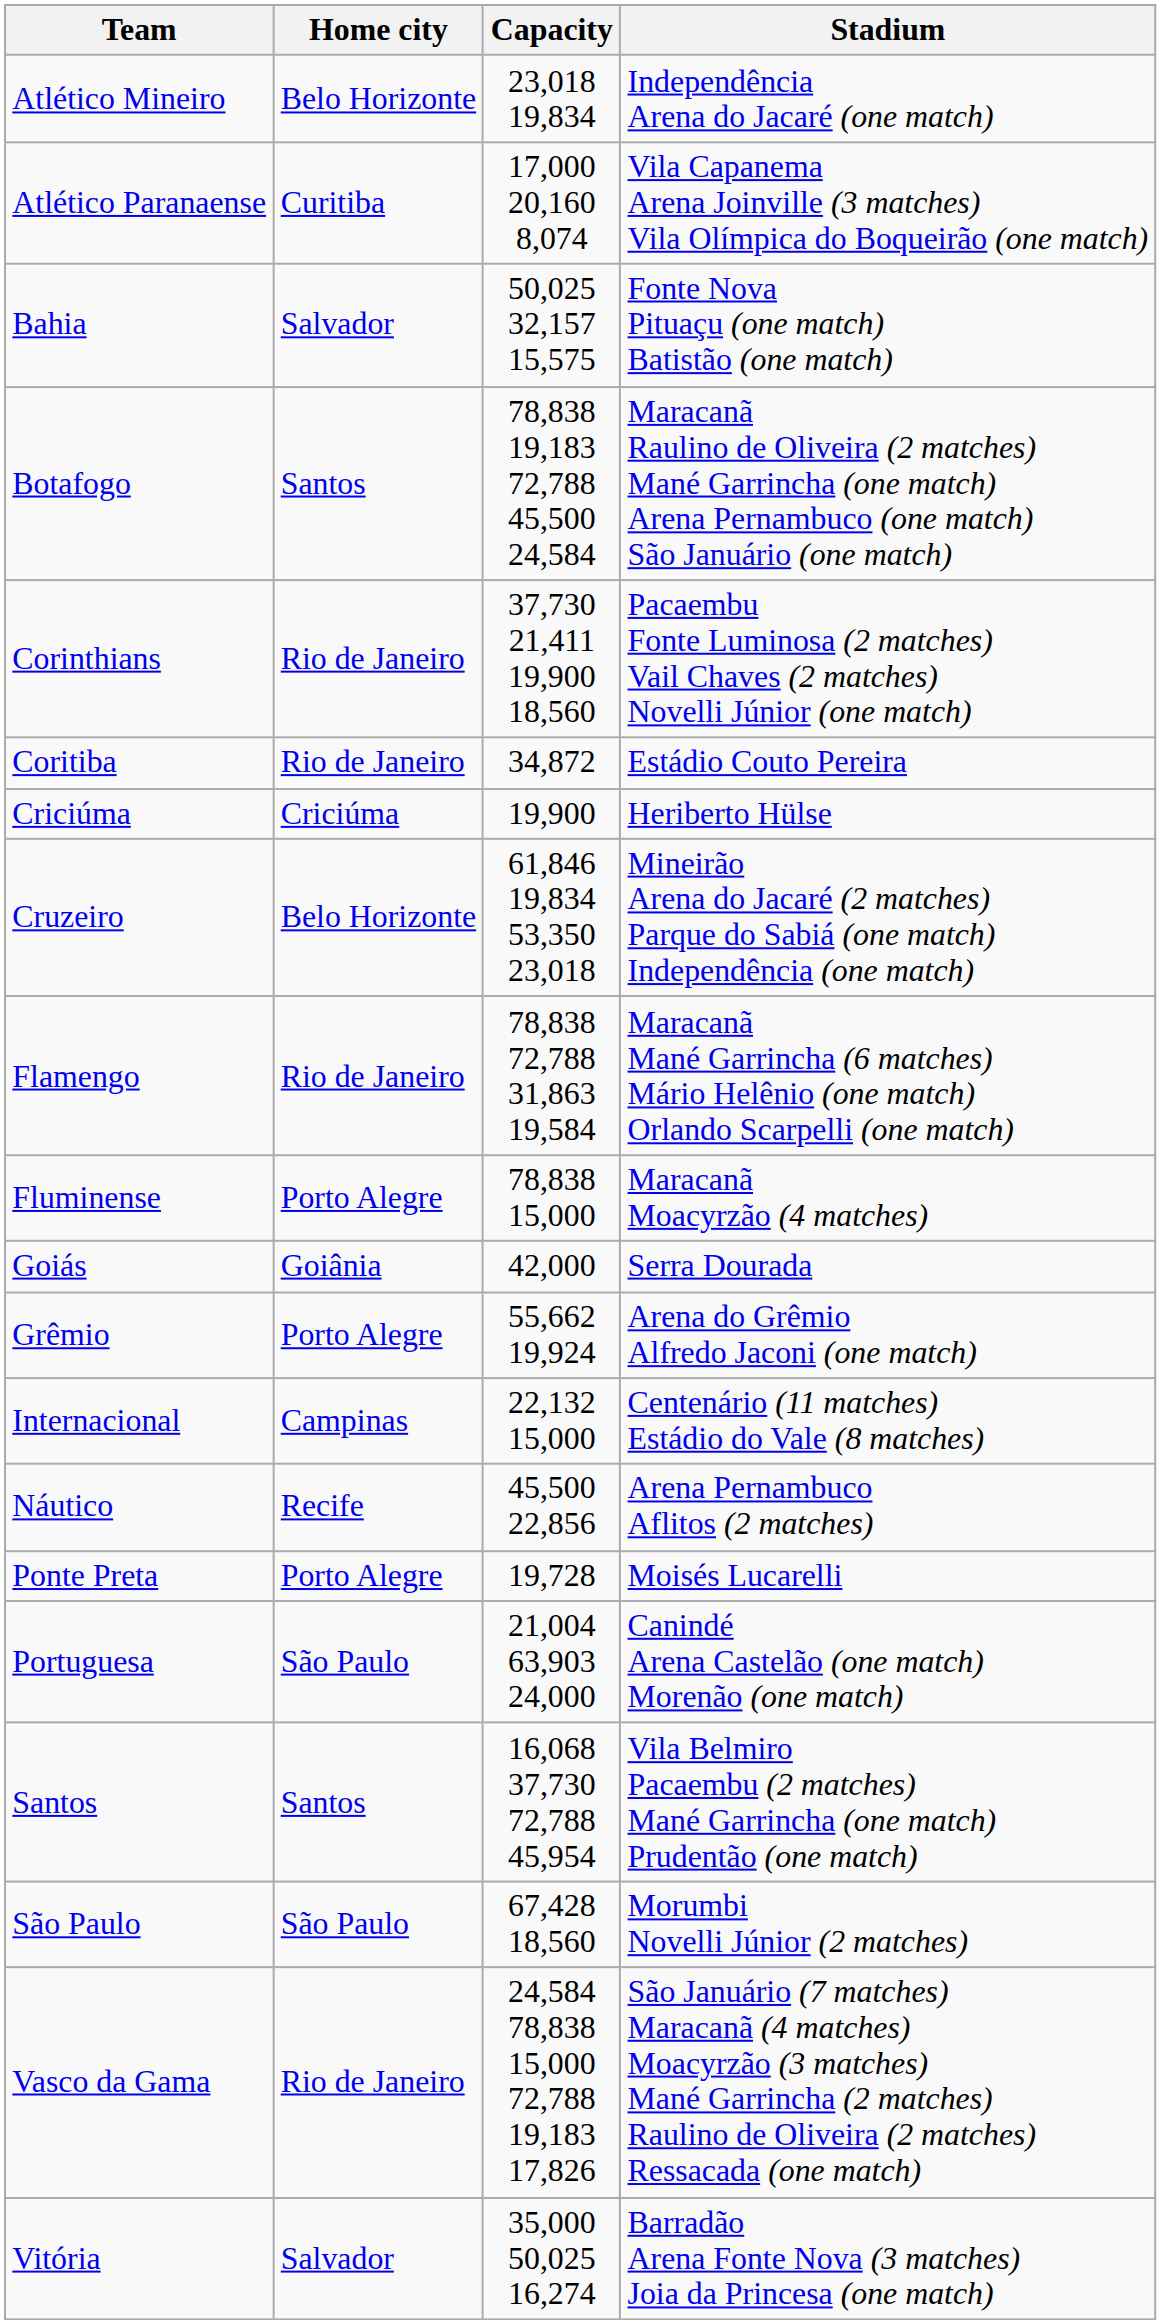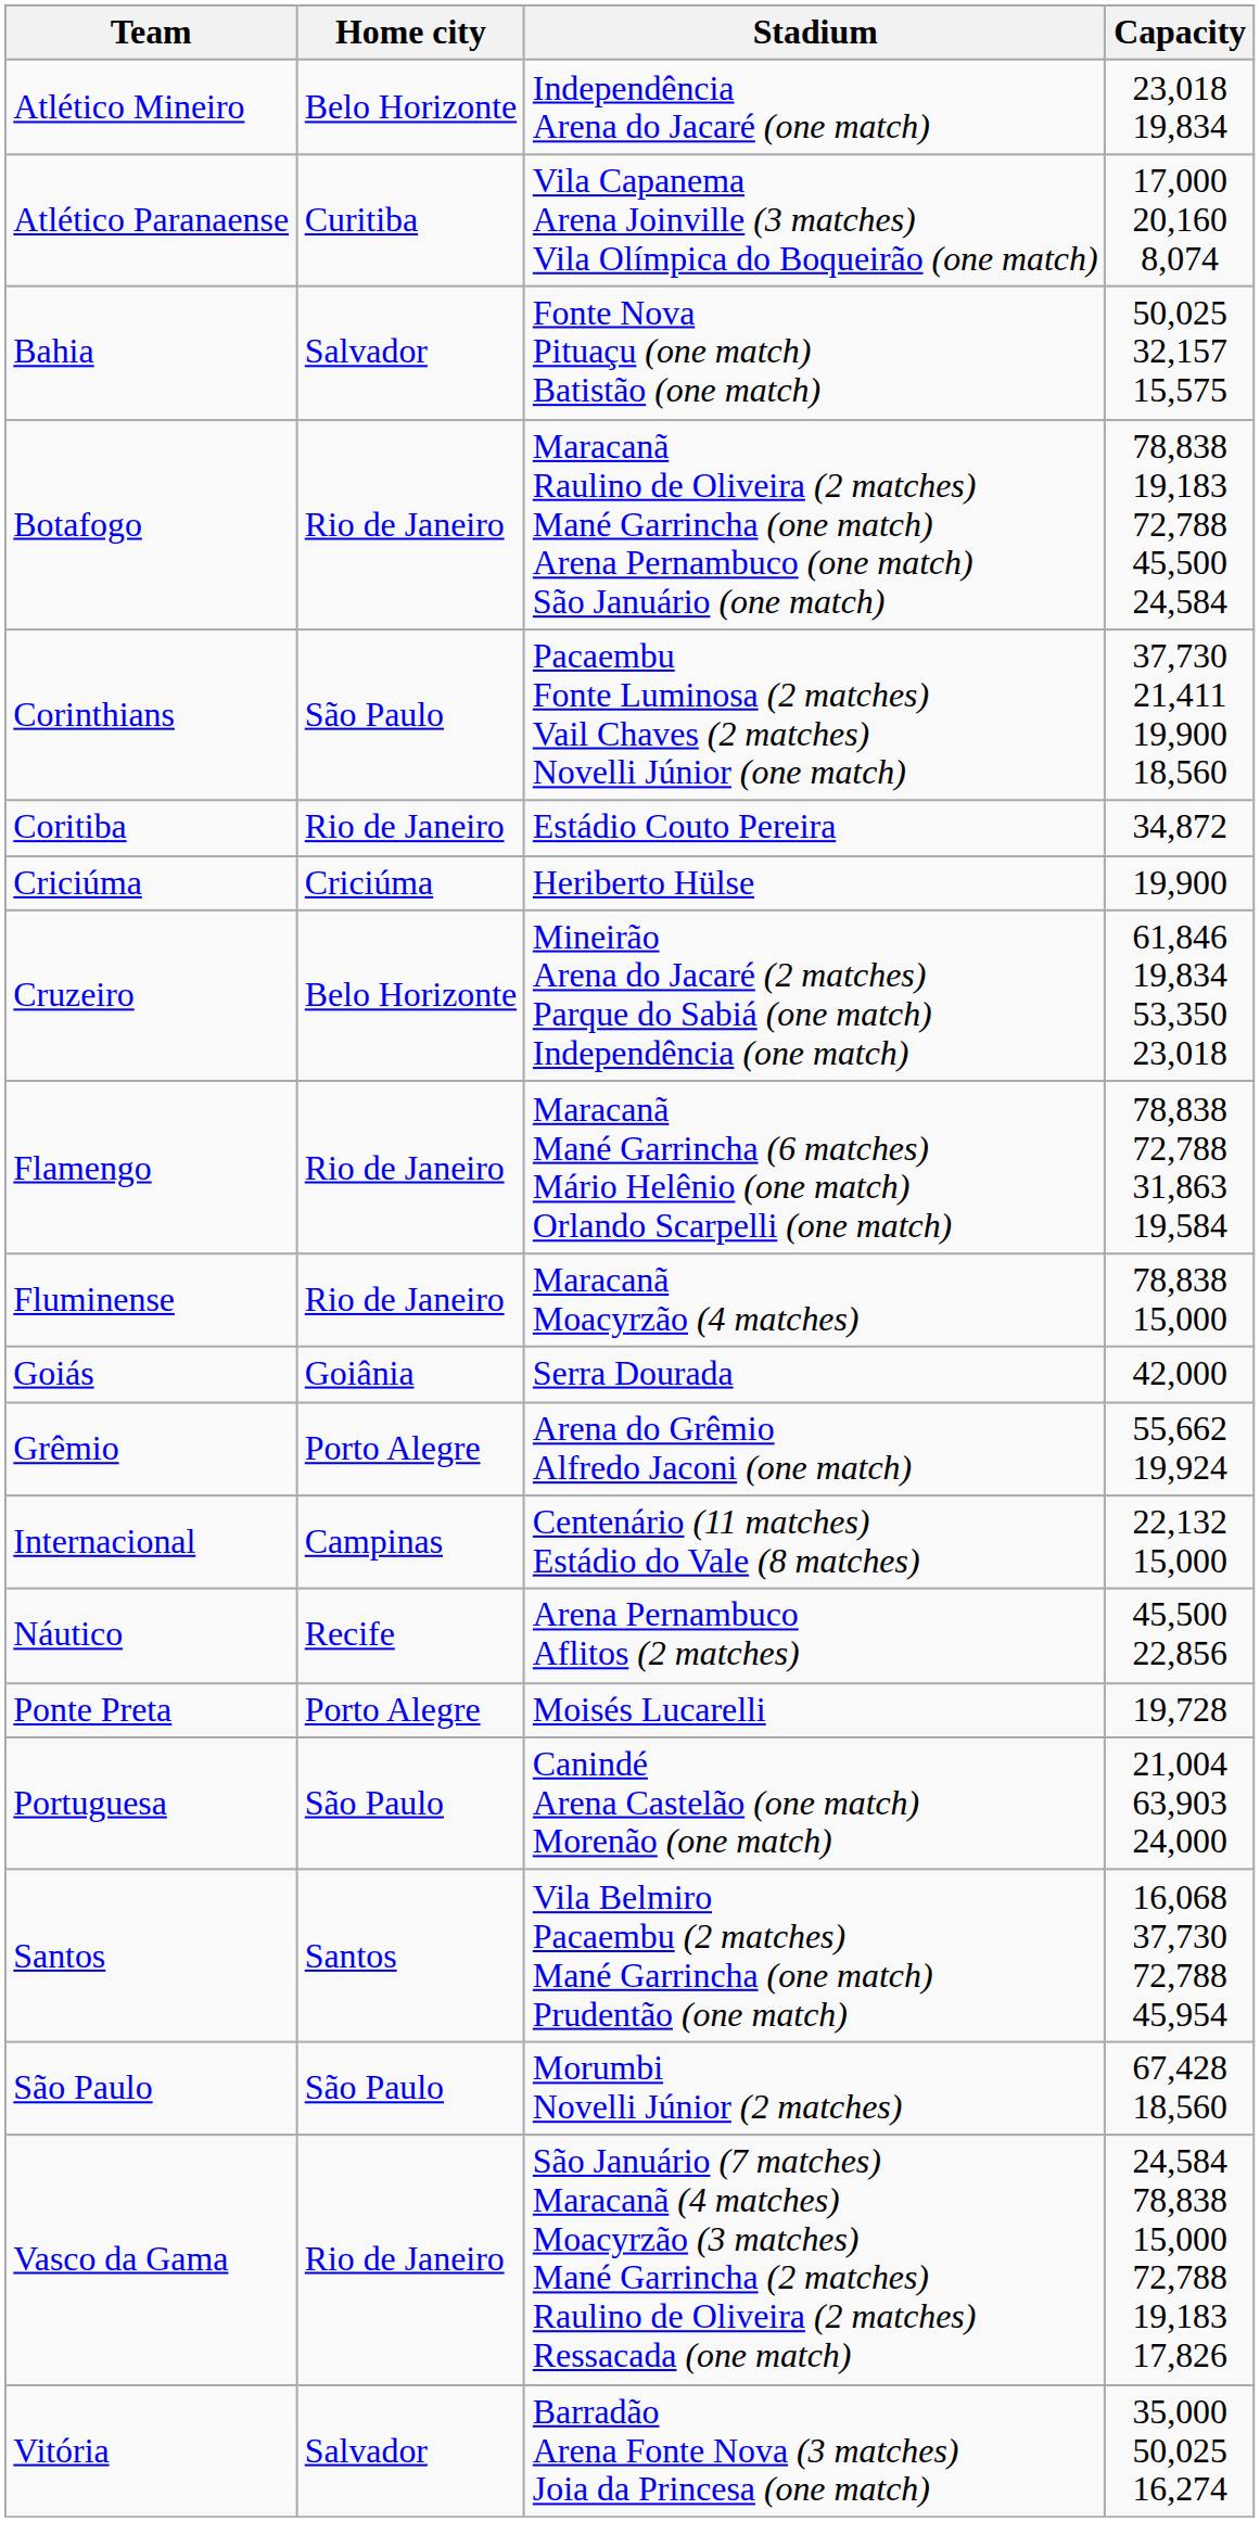 <table class="wikitable sortable">
 <tr>
 <th>Team</th>
 <th>Home city</th>
+<th>Stadium</th>
 <th>Capacity</th>
-<th>Stadium</th>
 </tr>
 <tr>
 <td><a href='#'>Atlético Mineiro</a></td>
 <td><a href='#'>Belo Horizonte</a></td>
+<td><a href='#'>Independência</a> <br> <a href='#'>Arena do Jacaré</a> <em>(one match)</em></td>
 <td style="text-align:center;">23,018 <br> 19,834</td>
-<td><a href='#'>Independência</a> <br> <a href='#'>Arena do Jacaré</a> <em>(one match)</em></td>
 </tr>
 <tr>
 <td><a href='#'>Atlético Paranaense</a></td>
 <td><a href='#'>Curitiba</a></td>
+<td><a href='#'>Vila Capanema</a> <br> <a href='#'>Arena Joinville</a> <em>(3 matches)</em> <br> <a href='#'>Vila Olímpica do Boqueirão</a> <em>(one match)</em></td>
 <td style="text-align:center;">17,000 <br> 20,160 <br> 8,074</td>
-<td><a href='#'>Vila Capanema</a> <br> <a href='#'>Arena Joinville</a> <em>(3 matches)</em> <br> <a href='#'>Vila Olímpica do Boqueirão</a> <em>(one match)</em></td>
 </tr>
 <tr>
 <td><a href='#'>Bahia</a></td>
 <td><a href='#'>Salvador</a></td>
+<td><a href='#'>Fonte Nova</a> <br> <a href='#'>Pituaçu</a> <em>(one match)</em> <br> <a href='#'>Batistão</a> <em>(one match)</em></td>
 <td style="text-align:center;">50,025 <br> 32,157 <br> 15,575</td>
-<td><a href='#'>Fonte Nova</a> <br> <a href='#'>Pituaçu</a> <em>(one match)</em> <br> <a href='#'>Batistão</a> <em>(one match)</em></td>
 </tr>
 <tr>
 <td><a href='#'>Botafogo</a></td>
-<td><a href='#'>Santos</a></td>
+<td><a href='#'>Rio de Janeiro</a></td>
+<td><a href='#'>Maracanã</a> <br> <a href='#'>Raulino de Oliveira</a> <em>(2 matches)</em> <br> <a href='#'>Mané Garrincha</a> <em>(one match)</em> <br> <a href='#'>Arena Pernambuco</a> <em>(one match)</em> <br> <a href='#'>São Januário</a> <em>(one match)</em></td>
 <td style="text-align:center;">78,838 <br> 19,183 <br> 72,788 <br> 45,500 <br> 24,584</td>
-<td><a href='#'>Maracanã</a> <br> <a href='#'>Raulino de Oliveira</a> <em>(2 matches)</em> <br> <a href='#'>Mané Garrincha</a> <em>(one match)</em> <br> <a href='#'>Arena Pernambuco</a> <em>(one match)</em> <br> <a href='#'>São Januário</a> <em>(one match)</em></td>
 </tr>
 <tr>
 <td><a href='#'>Corinthians</a></td>
-<td><a href='#'>Rio de Janeiro</a></td>
+<td><a href='#'>São Paulo</a></td>
+<td><a href='#'>Pacaembu</a> <br> <a href='#'>Fonte Luminosa</a> <em>(2 matches)</em> <br> <a href='#'>Vail Chaves</a> <em>(2 matches)</em> <br> <a href='#'>Novelli Júnior</a> <em>(one match)</em></td>
 <td style="text-align:center;">37,730 <br> 21,411 <br> 19,900 <br> 18,560</td>
-<td><a href='#'>Pacaembu</a> <br> <a href='#'>Fonte Luminosa</a> <em>(2 matches)</em> <br> <a href='#'>Vail Chaves</a> <em>(2 matches)</em> <br> <a href='#'>Novelli Júnior</a> <em>(one match)</em></td>
 </tr>
 <tr>
 <td><a href='#'>Coritiba</a></td>
 <td><a href='#'>Rio de Janeiro</a></td>
+<td><a href='#'>Estádio Couto Pereira</a></td>
 <td style="text-align:center;">34,872</td>
-<td><a href='#'>Estádio Couto Pereira</a></td>
 </tr>
 <tr>
 <td><a href='#'>Criciúma</a></td>
 <td><a href='#'>Criciúma</a></td>
+<td><a href='#'>Heriberto Hülse</a></td>
 <td style="text-align:center;">19,900</td>
-<td><a href='#'>Heriberto Hülse</a></td>
 </tr>
 <tr>
 <td><a href='#'>Cruzeiro</a></td>
 <td><a href='#'>Belo Horizonte</a></td>
+<td><a href='#'>Mineirão</a> <br> <a href='#'>Arena do Jacaré</a> <em>(2 matches)</em> <br> <a href='#'>Parque do Sabiá</a> <em>(one match)</em> <br> <a href='#'>Independência</a> <em>(one match)</em></td>
 <td style="text-align:center;">61,846 <br> 19,834 <br> 53,350 <br> 23,018</td>
-<td><a href='#'>Mineirão</a> <br> <a href='#'>Arena do Jacaré</a> <em>(2 matches)</em> <br> <a href='#'>Parque do Sabiá</a> <em>(one match)</em> <br> <a href='#'>Independência</a> <em>(one match)</em></td>
 </tr>
 <tr>
 <td><a href='#'>Flamengo</a></td>
 <td><a href='#'>Rio de Janeiro</a></td>
+<td><a href='#'>Maracanã</a> <br> <a href='#'>Mané Garrincha</a> <em>(6 matches)</em> <br> <a href='#'>Mário Helênio</a> <em>(one match)</em> <br> <a href='#'>Orlando Scarpelli</a> <em>(one match)</em></td>
 <td style="text-align:center;">78,838 <br> 72,788 <br> 31,863 <br> 19,584</td>
-<td><a href='#'>Maracanã</a> <br> <a href='#'>Mané Garrincha</a> <em>(6 matches)</em> <br> <a href='#'>Mário Helênio</a> <em>(one match)</em> <br> <a href='#'>Orlando Scarpelli</a> <em>(one match)</em></td>
 </tr>
 <tr>
 <td><a href='#'>Fluminense</a></td>
-<td><a href='#'>Porto Alegre</a></td>
+<td><a href='#'>Rio de Janeiro</a></td>
+<td><a href='#'>Maracanã</a> <br> <a href='#'>Moacyrzão</a> <em>(4 matches)</em></td>
 <td style="text-align:center;">78,838 <br> 15,000</td>
-<td><a href='#'>Maracanã</a> <br> <a href='#'>Moacyrzão</a> <em>(4 matches)</em></td>
 </tr>
 <tr>
 <td><a href='#'>Goiás</a></td>
 <td><a href='#'>Goiânia</a></td>
+<td><a href='#'>Serra Dourada</a></td>
 <td style="text-align:center;">42,000</td>
-<td><a href='#'>Serra Dourada</a></td>
 </tr>
 <tr>
 <td><a href='#'>Grêmio</a></td>
 <td><a href='#'>Porto Alegre</a></td>
+<td><a href='#'>Arena do Grêmio</a> <br> <a href='#'>Alfredo Jaconi</a> <em>(one match)</em></td>
 <td style="text-align:center;">55,662 <br> 19,924</td>
-<td><a href='#'>Arena do Grêmio</a> <br> <a href='#'>Alfredo Jaconi</a> <em>(one match)</em></td>
 </tr>
 <tr>
 <td><a href='#'>Internacional</a></td>
 <td><a href='#'>Campinas</a></td>
+<td><a href='#'>Centenário</a> <em>(11 matches)</em> <br> <a href='#'>Estádio do Vale</a> <em>(8 matches)</em></td>
 <td style="text-align:center;">22,132 <br> 15,000</td>
-<td><a href='#'>Centenário</a> <em>(11 matches)</em> <br> <a href='#'>Estádio do Vale</a> <em>(8 matches)</em></td>
 </tr>
 <tr>
 <td><a href='#'>Náutico</a></td>
 <td><a href='#'>Recife</a></td>
+<td><a href='#'>Arena Pernambuco</a> <br> <a href='#'>Aflitos</a> <em>(2 matches)</em></td>
 <td style="text-align:center;">45,500 <br> 22,856</td>
-<td><a href='#'>Arena Pernambuco</a> <br> <a href='#'>Aflitos</a> <em>(2 matches)</em></td>
 </tr>
 <tr>
 <td><a href='#'>Ponte Preta</a></td>
 <td><a href='#'>Porto Alegre</a></td>
+<td><a href='#'>Moisés Lucarelli</a></td>
 <td style="text-align:center;">19,728</td>
-<td><a href='#'>Moisés Lucarelli</a></td>
 </tr>
 <tr>
 <td><a href='#'>Portuguesa</a></td>
 <td><a href='#'>São Paulo</a></td>
+<td><a href='#'>Canindé</a> <br> <a href='#'>Arena Castelão</a> <em>(one match)</em> <br> <a href='#'>Morenão</a> <em>(one match)</em></td>
 <td style="text-align:center;">21,004 <br> 63,903 <br> 24,000</td>
-<td><a href='#'>Canindé</a> <br> <a href='#'>Arena Castelão</a> <em>(one match)</em> <br> <a href='#'>Morenão</a> <em>(one match)</em></td>
 </tr>
 <tr>
 <td><a href='#'>Santos</a></td>
 <td><a href='#'>Santos</a></td>
+<td><a href='#'>Vila Belmiro</a> <br> <a href='#'>Pacaembu</a> <em>(2 matches)</em> <br> <a href='#'>Mané Garrincha</a> <em>(one match)</em> <br> <a href='#'>Prudentão</a> <em>(one match)</em></td>
 <td style="text-align:center;">16,068 <br> 37,730 <br> 72,788 <br> 45,954</td>
-<td><a href='#'>Vila Belmiro</a> <br> <a href='#'>Pacaembu</a> <em>(2 matches)</em> <br> <a href='#'>Mané Garrincha</a> <em>(one match)</em> <br> <a href='#'>Prudentão</a> <em>(one match)</em></td>
 </tr>
 <tr>
 <td><a href='#'>São Paulo</a></td>
 <td><a href='#'>São Paulo</a></td>
+<td><a href='#'>Morumbi</a> <br> <a href='#'>Novelli Júnior</a> <em>(2 matches)</em></td>
 <td style="text-align:center;">67,428 <br> 18,560</td>
-<td><a href='#'>Morumbi</a> <br> <a href='#'>Novelli Júnior</a> <em>(2 matches)</em></td>
 </tr>
 <tr>
 <td><a href='#'>Vasco da Gama</a></td>
 <td><a href='#'>Rio de Janeiro</a></td>
+<td><a href='#'>São Januário</a> <em>(7 matches)</em> <br> <a href='#'>Maracanã</a> <em>(4 matches)</em> <br> <a href='#'>Moacyrzão</a> <em>(3 matches)</em> <br> <a href='#'>Mané Garrincha</a> <em>(2 matches)</em> <br> <a href='#'>Raulino de Oliveira</a> <em>(2 matches)</em> <br> <a href='#'>Ressacada</a> <em>(one match)</em></td>
 <td style="text-align:center;">24,584 <br> 78,838 <br> 15,000 <br> 72,788 <br> 19,183 <br> 17,826</td>
-<td><a href='#'>São Januário</a> <em>(7 matches)</em> <br> <a href='#'>Maracanã</a> <em>(4 matches)</em> <br> <a href='#'>Moacyrzão</a> <em>(3 matches)</em> <br> <a href='#'>Mané Garrincha</a> <em>(2 matches)</em> <br> <a href='#'>Raulino de Oliveira</a> <em>(2 matches)</em> <br> <a href='#'>Ressacada</a> <em>(one match)</em></td>
 </tr>
 <tr>
 <td><a href='#'>Vitória</a></td>
 <td><a href='#'>Salvador</a></td>
+<td><a href='#'>Barradão</a> <br> <a href='#'>Arena Fonte Nova</a> <em>(3 matches)</em> <br> <a href='#'>Joia da Princesa</a> <em>(one match)</em></td>
 <td style="text-align:center;">35,000 <br> 50,025 <br> 16,274</td>
-<td><a href='#'>Barradão</a> <br> <a href='#'>Arena Fonte Nova</a> <em>(3 matches)</em> <br> <a href='#'>Joia da Princesa</a> <em>(one match)</em></td>
 </tr>
 </table>
